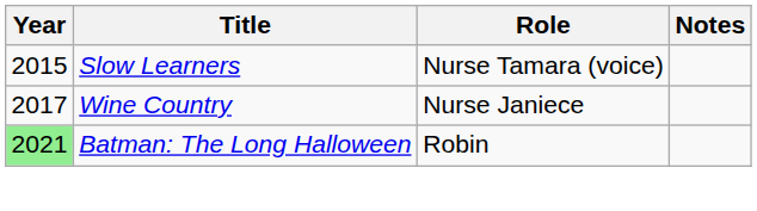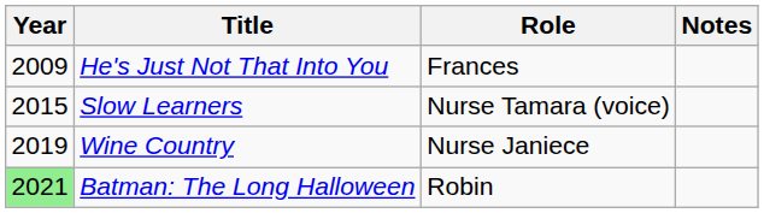 <table class="wikitable plainrowheaders sortable" style="margin-right: 0;">
 <tr>
 <th scope="col">Year</th>
 <th scope="col">Title</th>
 <th scope="col">Role</th>
 <th scope="col" class="unsortable">Notes</th>
 </tr>
 <tr>
+<td>2009</td>
+<td><em><a href='#'>He's Just Not That Into You</a></em></td>
+<td>Frances</td>
+<td></td>
+</tr>
+<tr>
 <td>2015</td>
 <td><em><a href='#'>Slow Learners</a></em></td>
 <td>Nurse Tamara (voice)</td>
 <td></td>
 </tr>
 <tr>
-<td>2017</td>
+<td>2019</td>
 <td><em><a href='#'>Wine Country</a></em></td>
 <td>Nurse Janiece</td>
 <td></td>
 </tr>
 <tr>
 <td style="background: lightgreen;">2021</td>
 <td><em><a href='#'>Batman: The Long Halloween</a></em></td>
 <td>Robin</td>
 <td></td>
 </tr>
 </table>
